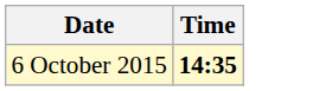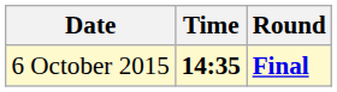 <table class="wikitable">
 <tr>
 <th>Date</th>
 <th>Time</th>
+<th>Round</th>
 </tr>
 <tr style=background:lemonchiffon>
 <td>6 October 2015</td>
 <td><strong>14:35</strong></td>
+<td><strong><a href='#'>Final</a></strong></td>
 </tr>
 </table>
